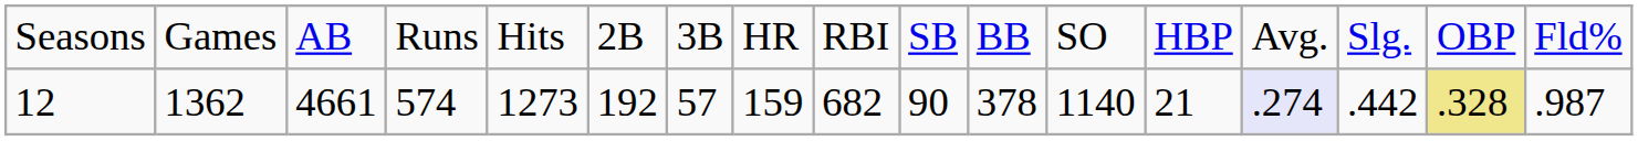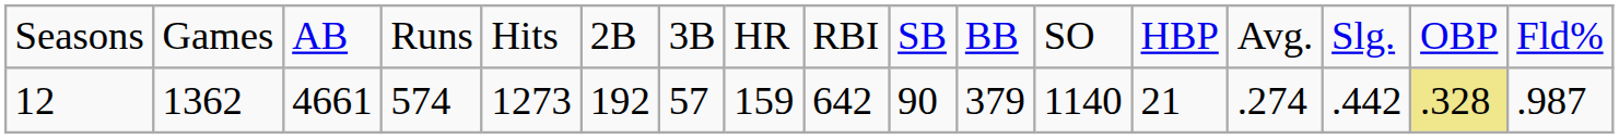 <table class="wikitable">
 <tr>
 <td>Seasons</td>
 <td>Games</td>
 <td><a href='#'>AB</a></td>
 <td>Runs</td>
 <td>Hits</td>
 <td>2B</td>
 <td>3B</td>
 <td>HR</td>
 <td>RBI</td>
 <td><a href='#'>SB</a></td>
 <td><a href='#'>BB</a></td>
 <td>SO</td>
 <td><a href='#'>HBP</a></td>
 <td>Avg.</td>
 <td><a href='#'>Slg.</a></td>
 <td><a href='#'>OBP</a></td>
 <td><a href='#'>Fld%</a></td>
 </tr>
 <tr>
 <td>12</td>
 <td>1362</td>
 <td>4661</td>
 <td>574</td>
 <td>1273</td>
 <td>192</td>
 <td>57</td>
 <td>159</td>
-<td>682</td>
+<td>642</td>
 <td>90</td>
-<td>378</td>
+<td>379</td>
 <td>1140</td>
 <td>21</td>
-<td style="background: lavender;">.274</td>
+<td>.274</td>
 <td>.442</td>
 <td style="background: khaki;">.328</td>
 <td>.987</td>
 </tr>
 </table>
